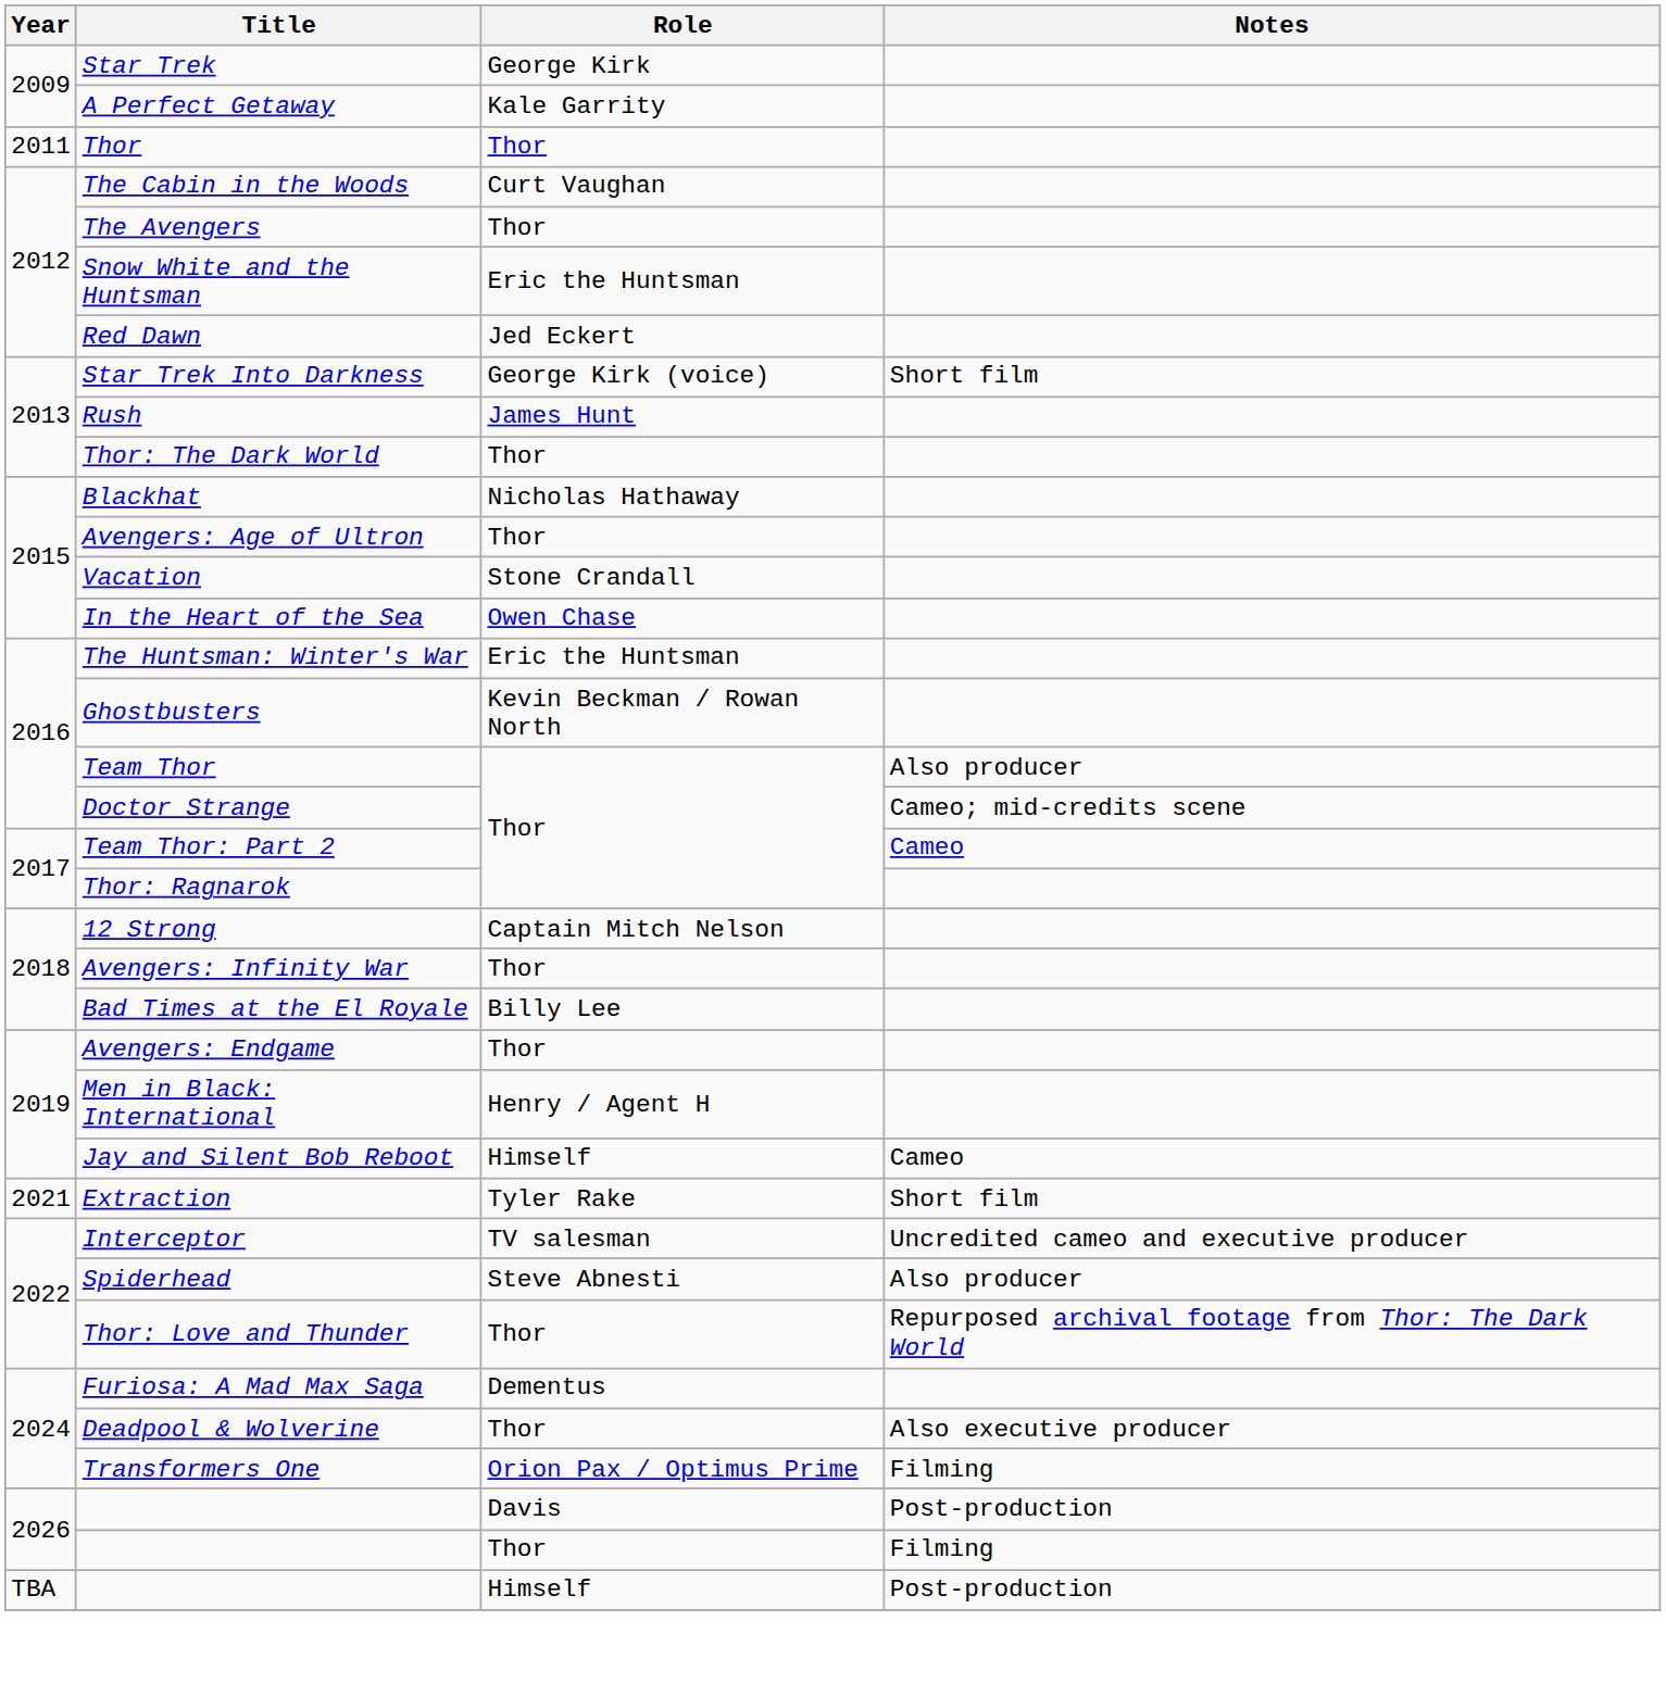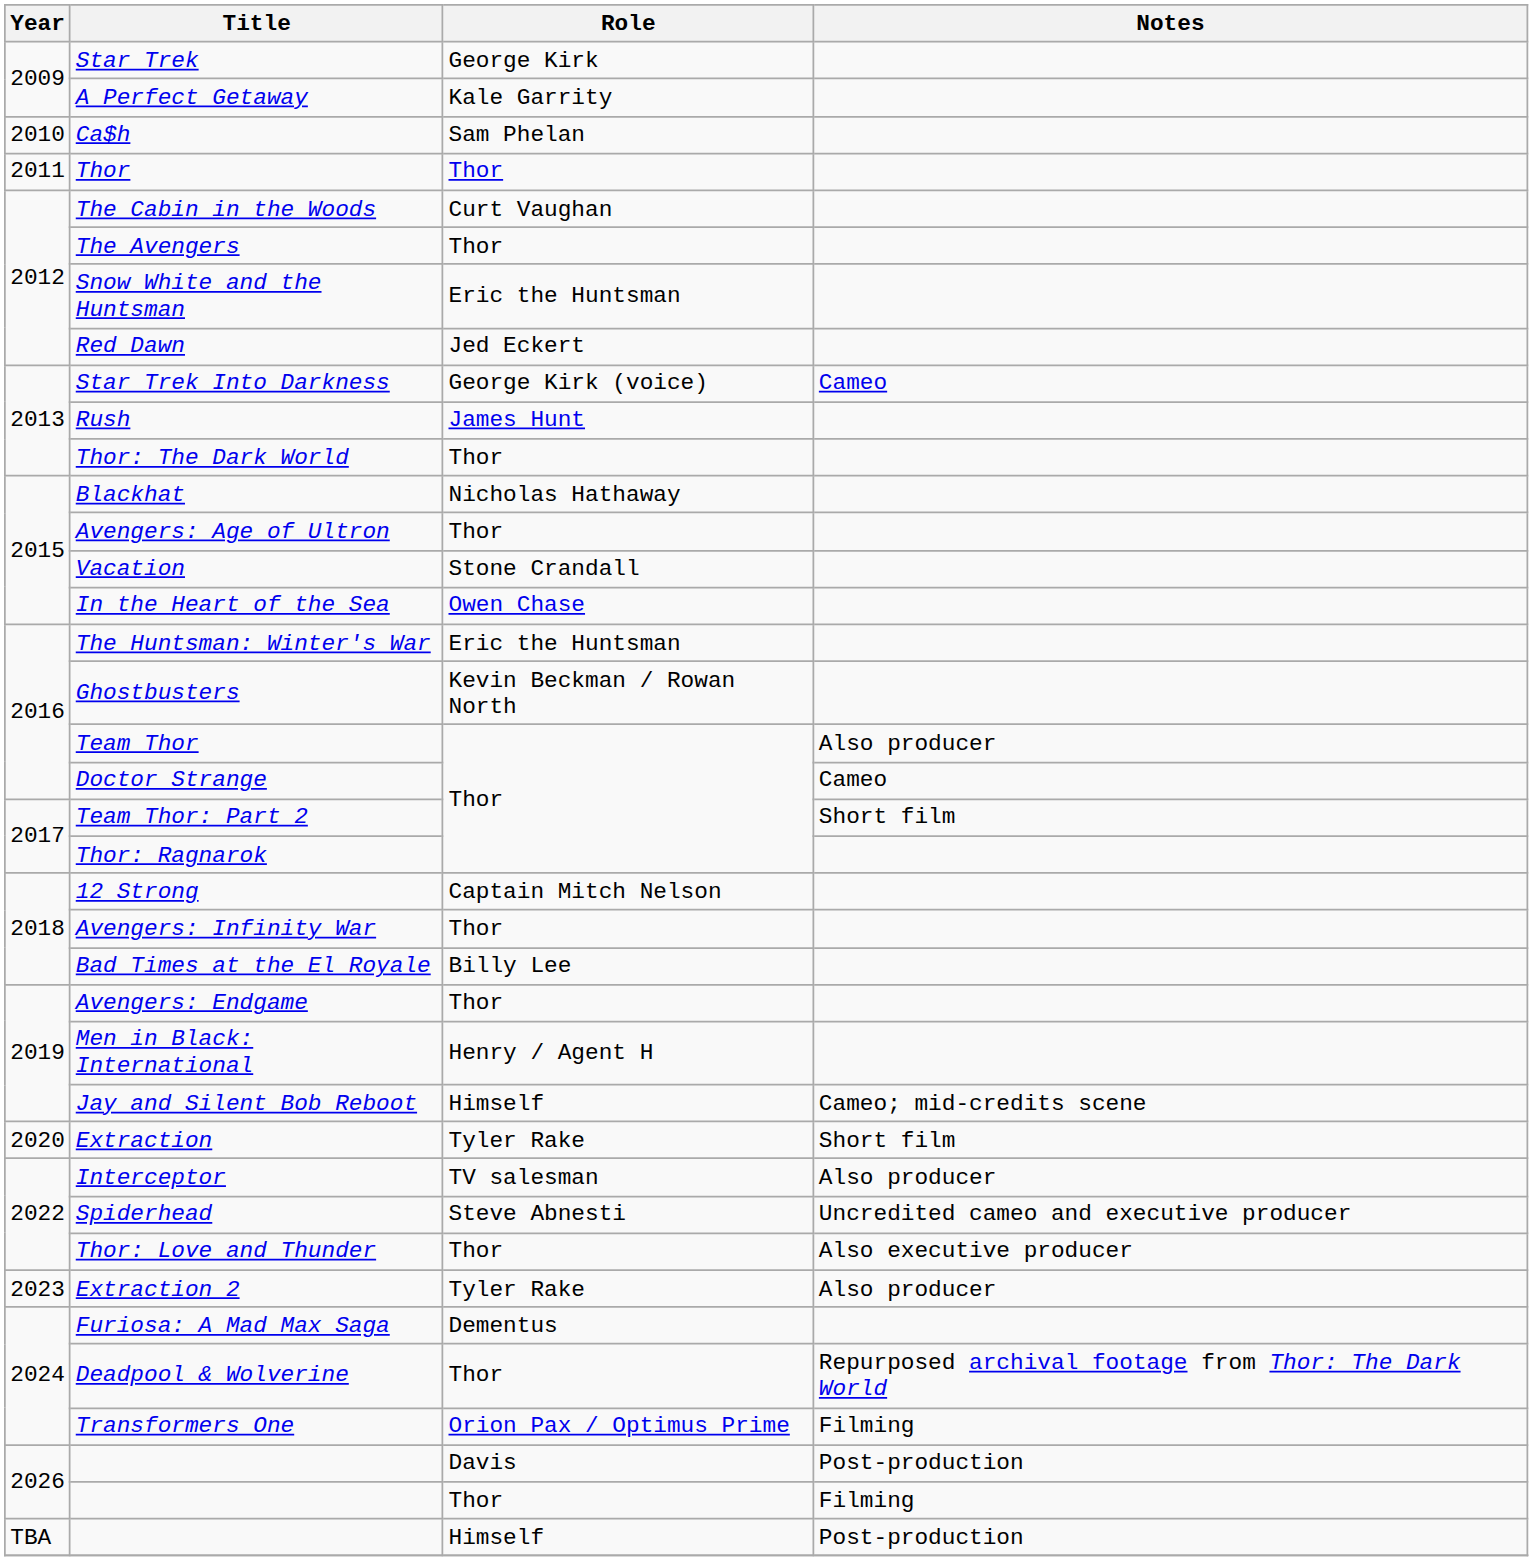 <table class="wikitable sortable">
 <tr>
 <th>Year</th>
 <th>Title</th>
 <th>Role</th>
 <th class="unsortable">Notes</th>
 </tr>
 <tr>
 <td rowspan="2">2009</td>
 <td><em><a href='#'>Star Trek</a></em></td>
 <td>George Kirk</td>
 <td></td>
 </tr>
 <tr>
 <td><em><a href='#'>A Perfect Getaway</a></em></td>
 <td>Kale Garrity</td>
+<td></td>
+</tr>
+<tr>
+<td>2010</td>
+<td><em><a href='#'>Ca$h</a></em></td>
+<td>Sam Phelan</td>
 <td></td>
 </tr>
 <tr>
 <td>2011</td>
 <td><em><a href='#'>Thor</a></em></td>
 <td><a href='#'>Thor</a></td>
 <td></td>
 </tr>
 <tr>
 <td rowspan="4">2012</td>
 <td><em><a href='#'>The Cabin in the Woods</a></em></td>
 <td>Curt Vaughan</td>
 <td></td>
 </tr>
 <tr>
 <td><em><a href='#'>The Avengers</a></em></td>
 <td>Thor</td>
 <td></td>
 </tr>
 <tr>
 <td><em><a href='#'>Snow White and the Huntsman</a></em></td>
 <td>Eric the Huntsman</td>
 <td></td>
 </tr>
 <tr>
 <td><em><a href='#'>Red Dawn</a></em></td>
 <td>Jed Eckert</td>
 <td></td>
 </tr>
 <tr>
 <td rowspan="3">2013</td>
 <td><em><a href='#'>Star Trek Into Darkness</a></em></td>
 <td>George Kirk (voice)</td>
-<td>Short film</td>
+<td><a href='#'>Cameo</a></td>
 </tr>
 <tr>
 <td><em><a href='#'>Rush</a></em></td>
 <td><a href='#'>James Hunt</a></td>
 <td></td>
 </tr>
 <tr>
 <td><em><a href='#'>Thor: The Dark World</a></em></td>
 <td>Thor</td>
 <td></td>
 </tr>
 <tr>
 <td rowspan="4">2015</td>
 <td><em><a href='#'>Blackhat</a></em></td>
 <td>Nicholas Hathaway</td>
 <td></td>
 </tr>
 <tr>
 <td><em><a href='#'>Avengers: Age of Ultron</a></em></td>
 <td>Thor</td>
 <td></td>
 </tr>
 <tr>
 <td><em><a href='#'>Vacation</a></em></td>
 <td>Stone Crandall</td>
 <td></td>
 </tr>
 <tr>
 <td><em><a href='#'>In the Heart of the Sea</a></em></td>
 <td><a href='#'>Owen Chase</a></td>
 <td></td>
 </tr>
 <tr>
 <td rowspan="4">2016</td>
 <td><em><a href='#'>The Huntsman: Winter's War</a></em></td>
 <td>Eric the Huntsman</td>
 <td></td>
 </tr>
 <tr>
 <td><em><a href='#'>Ghostbusters</a></em></td>
 <td>Kevin Beckman / Rowan North</td>
 <td></td>
 </tr>
 <tr>
 <td><em><a href='#'>Team Thor</a></em></td>
 <td rowspan="4">Thor</td>
 <td>Also producer</td>
 </tr>
 <tr>
 <td><em><a href='#'>Doctor Strange</a></em></td>
-<td>Cameo; mid-credits scene</td>
+<td>Cameo</td>
 </tr>
 <tr>
 <td rowspan="2">2017</td>
 <td><em><a href='#'>Team Thor: Part 2</a></em></td>
-<td><a href='#'>Cameo</a></td>
+<td>Short film</td>
 </tr>
 <tr>
 <td><em><a href='#'>Thor: Ragnarok</a></em></td>
 <td></td>
 </tr>
 <tr>
 <td rowspan="3">2018</td>
 <td><em><a href='#'>12 Strong</a></em></td>
 <td>Captain Mitch Nelson</td>
 <td></td>
 </tr>
 <tr>
 <td><em><a href='#'>Avengers: Infinity War</a></em></td>
 <td>Thor</td>
 <td></td>
 </tr>
 <tr>
 <td><em><a href='#'>Bad Times at the El Royale</a></em></td>
 <td>Billy Lee</td>
 <td></td>
 </tr>
 <tr>
 <td rowspan="3">2019</td>
 <td><em><a href='#'>Avengers: Endgame</a></em></td>
 <td>Thor</td>
 <td></td>
 </tr>
 <tr>
 <td><em><a href='#'>Men in Black: International</a></em></td>
 <td>Henry / Agent H</td>
 <td></td>
 </tr>
 <tr>
 <td><em><a href='#'>Jay and Silent Bob Reboot</a></em></td>
 <td>Himself</td>
-<td>Cameo</td>
+<td>Cameo; mid-credits scene</td>
 </tr>
 <tr>
-<td>2021</td>
+<td>2020</td>
 <td><em><a href='#'>Extraction</a></em></td>
 <td>Tyler Rake</td>
 <td>Short film</td>
 </tr>
 <tr>
 <td rowspan=3>2022</td>
 <td><em><a href='#'>Interceptor</a></em></td>
 <td>TV salesman</td>
-<td>Uncredited cameo and executive producer</td>
+<td>Also producer</td>
 </tr>
 <tr>
 <td><em><a href='#'>Spiderhead</a></em></td>
 <td>Steve Abnesti</td>
-<td>Also producer</td>
+<td>Uncredited cameo and executive producer</td>
 </tr>
 <tr>
 <td><em><a href='#'>Thor: Love and Thunder</a></em></td>
 <td>Thor</td>
-<td>Repurposed <a href='#'>archival footage</a> from <em><a href='#'>Thor: The Dark World</a></em></td>
+<td>Also executive producer</td>
+</tr>
+<tr>
+<td>2023</td>
+<td><em><a href='#'>Extraction 2</a></em></td>
+<td>Tyler Rake</td>
+<td>Also producer</td>
 </tr>
 <tr>
 <td rowspan=3>2024</td>
 <td><em><a href='#'>Furiosa: A Mad Max Saga</a></em></td>
 <td>Dementus</td>
 <td></td>
 </tr>
 <tr>
 <td><em><a href='#'>Deadpool & Wolverine</a></em></td>
 <td>Thor</td>
-<td>Also executive producer</td>
+<td>Repurposed <a href='#'>archival footage</a> from <em><a href='#'>Thor: The Dark World</a></em></td>
 </tr>
 <tr>
 <td><em><a href='#'>Transformers One</a></em></td>
 <td><a href='#'>Orion Pax / Optimus Prime</a></td>
 <td>Filming</td>
 </tr>
 <tr>
 <td rowspan=2>2026</td>
 <td></td>
 <td>Davis</td>
 <td>Post-production</td>
 </tr>
 <tr>
 <td></td>
 <td>Thor</td>
 <td>Filming</td>
 </tr>
 <tr>
 <td>TBA</td>
 <td></td>
 <td>Himself</td>
 <td>Post-production</td>
 </tr>
 <tr>
 </tr>
 </table>
